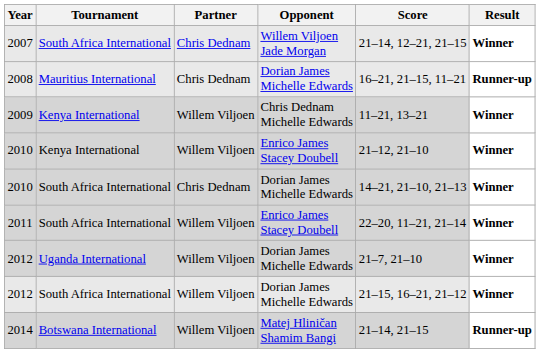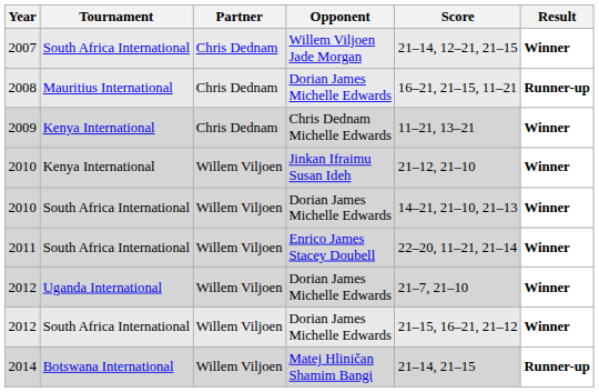 <table class="sortable wikitable" style="font-size: 90%;">
 <tr>
 <th>Year</th>
 <th>Tournament</th>
 <th>Partner</th>
 <th>Opponent</th>
 <th>Score</th>
 <th>Result</th>
 </tr>
 <tr style="background:#E9E9E9">
 <td align="center">2007</td>
 <td align="left"><a href='#'>South Africa International</a></td>
 <td align="left"> <a href='#'>Chris Dednam</a></td>
 <td align="left"> <a href='#'>Willem Viljoen</a><br> <a href='#'>Jade Morgan</a></td>
 <td align="left">21–14, 12–21, 21–15</td>
 <td style="text-align:left; background:white"> <strong>Winner</strong></td>
 </tr>
 <tr style="background:#E9E9E9">
 <td align="center">2008</td>
 <td align="left"><a href='#'>Mauritius International</a></td>
 <td align="left"> Chris Dednam</td>
 <td align="left"> <a href='#'>Dorian James</a><br> <a href='#'>Michelle Edwards</a></td>
 <td align="left">16–21, 21–15, 11–21</td>
 <td style="text-align:left; background:white"> <strong>Runner-up</strong></td>
 </tr>
 <tr style="background:#D5D5D5">
 <td align="center">2009</td>
 <td align="left"><a href='#'>Kenya International</a></td>
-<td align="left"> Willem Viljoen</td>
+<td align="left"> Chris Dednam</td>
 <td align="left"> Chris Dednam<br> Michelle Edwards</td>
 <td align="left">11–21, 13–21</td>
 <td style="text-align:left; background:white"> <strong>Winner</strong></td>
 </tr>
 <tr style="background:#D5D5D5">
 <td align="center">2010</td>
 <td align="left">Kenya International</td>
 <td align="left"> Willem Viljoen</td>
-<td align="left"> <a href='#'>Enrico James</a><br> <a href='#'>Stacey Doubell</a></td>
+<td align="left"> <a href='#'>Jinkan Ifraimu</a><br> <a href='#'>Susan Ideh</a></td>
 <td align="left">21–12, 21–10</td>
 <td style="text-align:left; background:white"> <strong>Winner</strong></td>
 </tr>
 <tr style="background:#D5D5D5">
 <td align="center">2010</td>
 <td align="left">South Africa International</td>
-<td align="left"> Chris Dednam</td>
+<td align="left"> Willem Viljoen</td>
 <td align="left"> Dorian James<br> Michelle Edwards</td>
 <td align="left">14–21, 21–10, 21–13</td>
 <td style="text-align:left; background:white"> <strong>Winner</strong></td>
 </tr>
 <tr style="background:#D5D5D5">
 <td align="center">2011</td>
 <td align="left">South Africa International</td>
 <td align="left"> Willem Viljoen</td>
 <td align="left"> <a href='#'>Enrico James</a><br> <a href='#'>Stacey Doubell</a></td>
 <td align="left">22–20, 11–21, 21–14</td>
 <td style="text-align:left; background:white"> <strong>Winner</strong></td>
 </tr>
 <tr style="background:#D5D5D5">
 <td align="center">2012</td>
 <td align="left"><a href='#'>Uganda International</a></td>
 <td align="left"> Willem Viljoen</td>
 <td align="left"> Dorian James<br> Michelle Edwards</td>
 <td align="left">21–7, 21–10</td>
 <td style="text-align:left; background:white"> <strong>Winner</strong></td>
 </tr>
 <tr style="background:#E9E9E9">
 <td align="center">2012</td>
 <td align="left">South Africa International</td>
 <td align="left"> Willem Viljoen</td>
 <td align="left"> Dorian James<br> Michelle Edwards</td>
 <td align="left">21–15, 16–21, 21–12</td>
 <td style="text-align:left; background:white"> <strong>Winner</strong></td>
 </tr>
 <tr style="background:#D5D5D5">
 <td align="center">2014</td>
 <td align="left"><a href='#'>Botswana International</a></td>
 <td align="left"> Willem Viljoen</td>
 <td align="left"> <a href='#'>Matej Hliničan</a><br> <a href='#'>Shamim Bangi</a></td>
 <td align="left">21–14, 21–15</td>
 <td style="text-align:left; background:white"> <strong>Runner-up</strong></td>
 </tr>
 </table>
